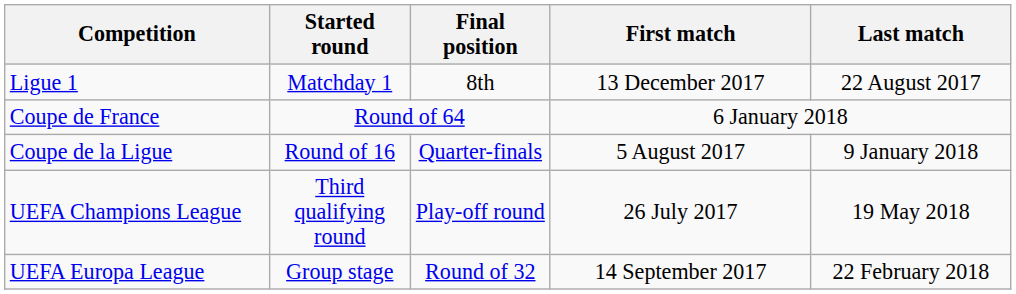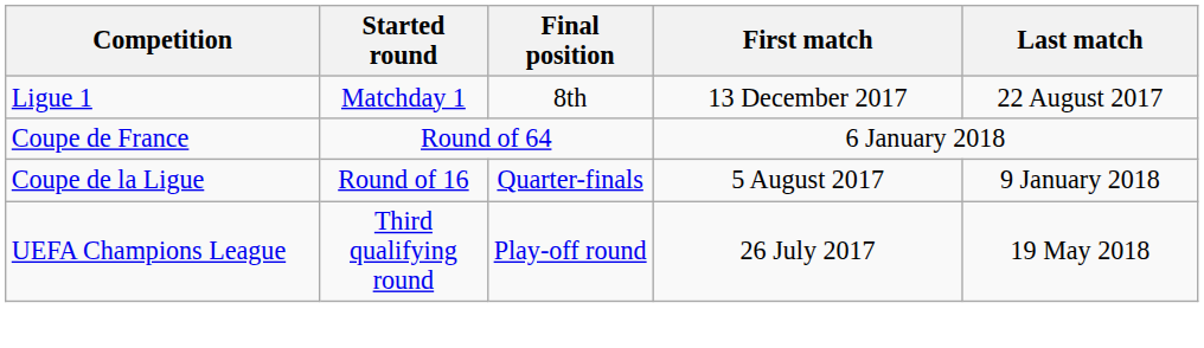 <table class="wikitable" style="text-align:center; width:730px;">
 <tr>
 <th style="text-align:center; width:200px;">Competition</th>
 <th style="text-align:center; width:100px;">Started round</th>
 <th style="text-align:center; width:100px;">Final <br> position</th>
 <th style="text-align:center; width:200px;">First match</th>
 <th style="text-align:center; width:150px;">Last match</th>
 </tr>
 <tr>
 <td style="text-align:left;"><a href='#'>Ligue 1</a></td>
 <td><a href='#'>Matchday 1</a></td>
 <td>8th</td>
 <td>13 December 2017</td>
 <td>22 August 2017</td>
 </tr>
 <tr>
 <td style="text-align:left;"><a href='#'>Coupe de France</a></td>
 <td colspan=2><a href='#'>Round of 64</a></td>
 <td colspan=2>6 January 2018</td>
 </tr>
 <tr>
 <td style="text-align:left;"><a href='#'>Coupe de la Ligue</a></td>
 <td><a href='#'>Round of 16</a></td>
 <td><a href='#'>Quarter-finals</a></td>
 <td>5 August 2017</td>
 <td>9 January 2018</td>
 </tr>
 <tr>
 <td style="text-align:left;"><a href='#'>UEFA Champions League</a></td>
 <td><a href='#'>Third qualifying round</a></td>
 <td><a href='#'>Play-off round</a></td>
 <td>26 July 2017</td>
 <td>19 May 2018</td>
 </tr>
-<tr>
-<td style="text-align:left;"><a href='#'>UEFA Europa League</a></td>
-<td><a href='#'>Group stage</a></td>
-<td><a href='#'>Round of 32</a></td>
-<td>14 September 2017</td>
-<td>22 February 2018</td>
-</tr>
 </table>
